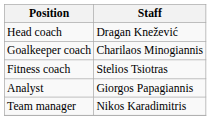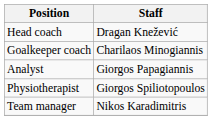 <table class="wikitable">
 <tr>
 <th>Position</th>
 <th>Staff</th>
 </tr>
 <tr>
 <td>Head coach</td>
 <td> Dragan Knežević</td>
 </tr>
 <tr>
 <td>Goalkeeper coach</td>
 <td> Charilaos Minogiannis</td>
 </tr>
 <tr>
-<td>Fitness coach</td>
-<td> Stelios Tsiotras</td>
+<td>Analyst</td>
+<td> Giorgos Papagiannis</td>
 </tr>
 <tr>
-<td>Analyst</td>
-<td> Giorgos Papagiannis</td>
+<td>Physiotherapist</td>
+<td> Giorgos Spiliotopoulos</td>
 </tr>
 <tr>
 <td>Team manager</td>
 <td> Nikos Karadimitris</td>
 </tr>
 <tr>
 </tr>
 </table>
